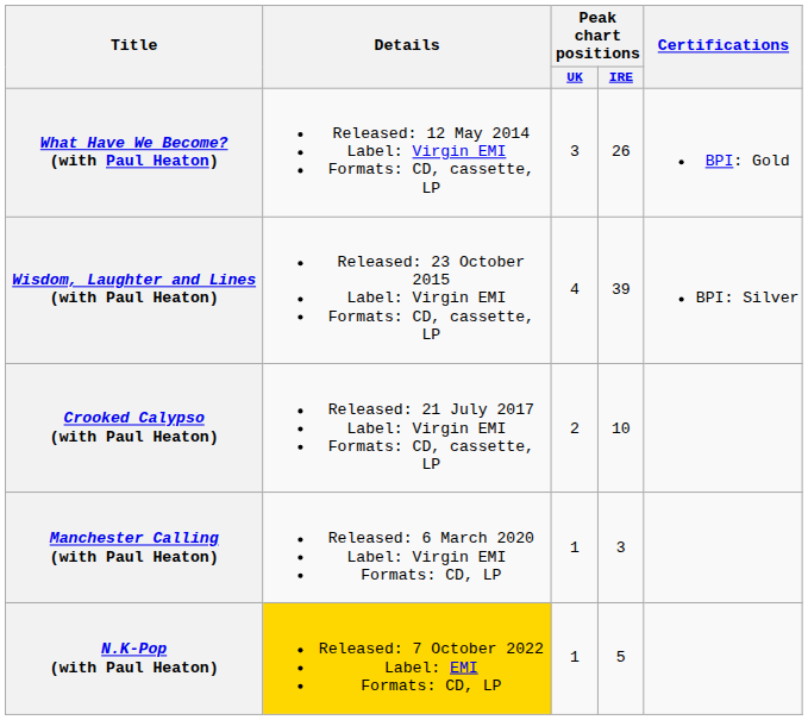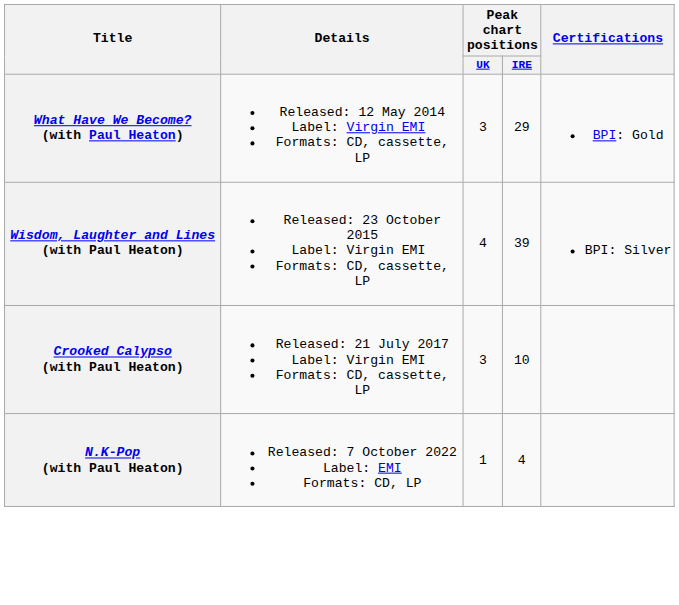 <table class="wikitable plainrowheaders" style="text-align:center;">
 <tr>
 <th scope="col" rowspan="2" style="width:16em;">Title</th>
 <th scope="col" rowspan="2" style="width:18em;">Details</th>
 <th scope="col" colspan="2">Peak chart positions</th>
 <th scope="col" rowspan="2"><a href='#'>Certifications</a></th>
 </tr>
 <tr>
 <th scope="col" style="width:3em;font-size:85%;"><a href='#'>UK</a><br></th>
 <th scope="col" style="width:3em;font-size:85%;"><a href='#'>IRE</a><br></th>
 </tr>
 <tr>
 <th scope="row"><em><a href='#'>What Have We Become?</a></em><br><span>(with <a href='#'>Paul Heaton</a>)</span></th>
 <td><br><ul><li>Released: 12 May 2014</li><li>Label: <a href='#'>Virgin EMI</a> </li><li>Formats: CD, cassette, LP</li></ul></td>
 <td>3</td>
-<td>26</td>
+<td>29</td>
 <td><br><ul><li><a href='#'>BPI</a>: Gold</li></ul></td>
 </tr>
 <tr>
 <th scope="row"><em><a href='#'>Wisdom, Laughter and Lines</a></em><br><span>(with Paul Heaton)</span></th>
 <td><br><ul><li>Released: 23 October 2015</li><li>Label: Virgin EMI </li><li>Formats: CD, cassette, LP</li></ul></td>
 <td>4</td>
 <td>39</td>
 <td><br><ul><li>BPI: Silver</li></ul></td>
 </tr>
 <tr>
 <th scope="row"><em><a href='#'>Crooked Calypso</a></em><br><span>(with Paul Heaton)</span></th>
 <td><br><ul><li>Released: 21 July 2017</li><li>Label: Virgin EMI </li><li>Formats: CD, cassette, LP</li></ul></td>
-<td>2</td>
+<td>3</td>
 <td>10</td>
 <td></td>
 </tr>
 <tr>
-<th scope="row"><em><a href='#'>Manchester Calling</a></em><br><span>(with Paul Heaton)</span></th>
-<td><br><ul><li>Released: 6 March 2020</li><li>Label: Virgin EMI </li><li>Formats: CD, LP</li></ul></td>
+<th scope="row"><em><a href='#'>N.K-Pop</a></em><br><span>(with Paul Heaton)</span></th>
+<td><br><ul><li>Released: 7 October 2022</li><li>Label: <a href='#'>EMI</a></li><li>Formats: CD, LP</li></ul></td>
 <td>1</td>
-<td>3</td>
-<td></td>
-</tr>
-<tr>
-<th scope="row"><em><a href='#'>N.K-Pop</a></em><br><span>(with Paul Heaton)</span></th>
-<td style="background: gold;"><br><ul><li>Released: 7 October 2022</li><li>Label: <a href='#'>EMI</a></li><li>Formats: CD, LP</li></ul></td>
-<td>1</td>
-<td>5<br></td>
+<td>4<br></td>
 <td></td>
 </tr>
 </table>
